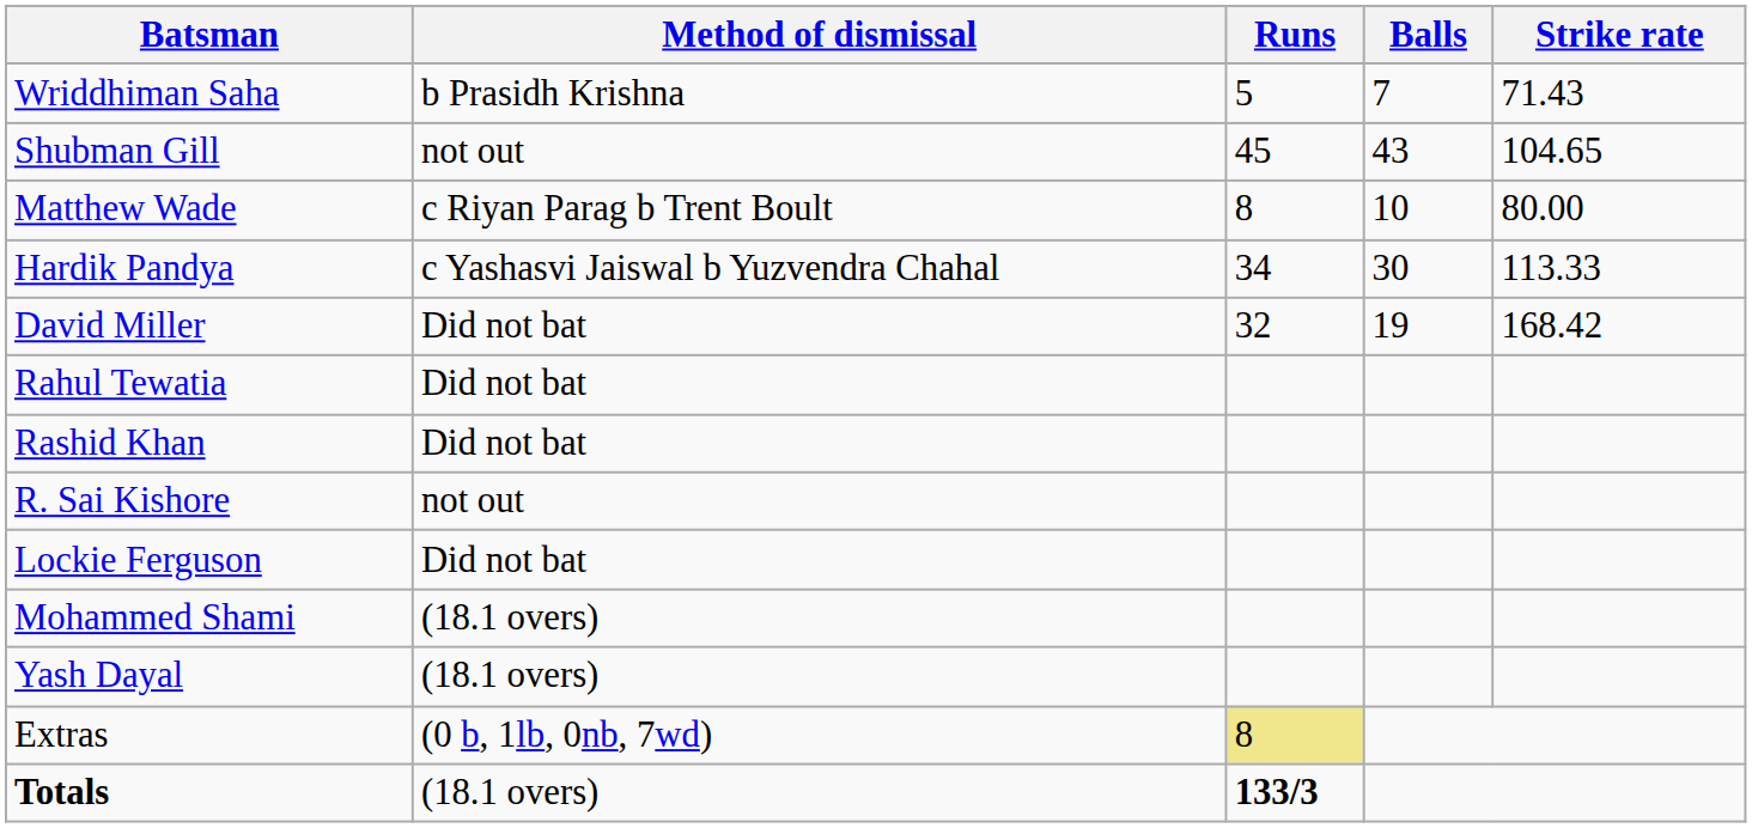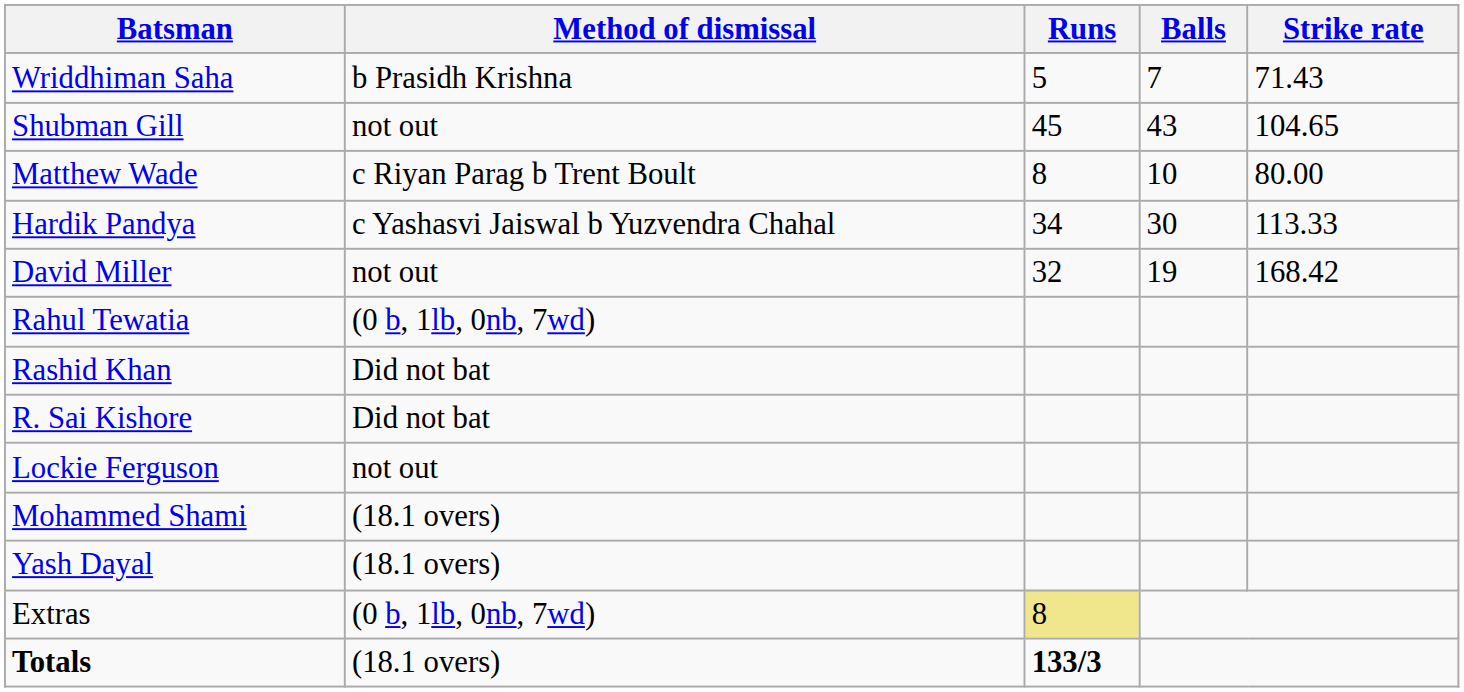 <table class=wikitable style="width: 60%;">
 <tr>
 <th><a href='#'>Batsman</a></th>
 <th><a href='#'>Method of dismissal</a></th>
 <th><a href='#'>Runs</a></th>
 <th><a href='#'>Balls</a></th>
 <th><a href='#'>Strike rate</a></th>
 </tr>
 <tr>
 <td><a href='#'>Wriddhiman Saha</a></td>
 <td>b Prasidh Krishna</td>
 <td>5</td>
 <td>7</td>
 <td>71.43</td>
 </tr>
 <tr>
 <td><a href='#'>Shubman Gill</a></td>
 <td>not out</td>
 <td>45</td>
 <td>43</td>
 <td>104.65</td>
 </tr>
 <tr>
 <td><a href='#'>Matthew Wade</a></td>
 <td>c Riyan Parag b Trent Boult</td>
 <td>8</td>
 <td>10</td>
 <td>80.00</td>
 </tr>
 <tr>
 <td><a href='#'>Hardik Pandya</a></td>
 <td>c Yashasvi Jaiswal b Yuzvendra Chahal</td>
 <td>34</td>
 <td>30</td>
 <td>113.33</td>
 </tr>
 <tr>
 <td><a href='#'>David Miller</a></td>
-<td>Did not bat</td>
+<td>not out</td>
 <td>32</td>
 <td>19</td>
 <td>168.42</td>
 </tr>
 <tr>
 <td><a href='#'>Rahul Tewatia</a></td>
-<td>Did not bat</td>
+<td>(0 <a href='#'>b</a>, 1<a href='#'>lb</a>, 0<a href='#'>nb</a>, 7<a href='#'>wd</a>)</td>
 <td></td>
 <td></td>
 <td></td>
 </tr>
 <tr>
 <td><a href='#'>Rashid Khan</a></td>
 <td>Did not bat</td>
 <td></td>
 <td></td>
 <td></td>
 </tr>
 <tr>
 <td><a href='#'>R. Sai Kishore</a></td>
-<td>not out</td>
+<td>Did not bat</td>
 <td></td>
 <td></td>
 <td></td>
 </tr>
 <tr>
 <td><a href='#'>Lockie Ferguson</a></td>
-<td>Did not bat</td>
+<td>not out</td>
 <td></td>
 <td></td>
 <td></td>
 </tr>
 <tr>
 <td><a href='#'>Mohammed Shami</a></td>
 <td>(18.1 overs)</td>
 <td></td>
 <td></td>
 <td></td>
 </tr>
 <tr>
 <td><a href='#'>Yash Dayal</a></td>
 <td>(18.1 overs)</td>
 <td></td>
 <td></td>
 <td></td>
 </tr>
 <tr>
 <td>Extras</td>
 <td>(0 <a href='#'>b</a>, 1<a href='#'>lb</a>, 0<a href='#'>nb</a>, 7<a href='#'>wd</a>)</td>
 <td style="background: khaki;">8</td>
 <td colspan="2"></td>
 </tr>
 <tr>
 <td><strong>Totals</strong></td>
 <td>(18.1 overs)</td>
 <td><strong>133/3</strong></td>
 <td colspan="2"></td>
 </tr>
 </table>
